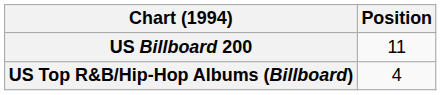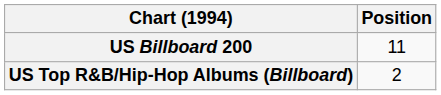 <table class="wikitable sortable plainrowheaders" style="text-align:center">
 <tr>
 <th scope="col">Chart (1994)</th>
 <th scope="col">Position</th>
 </tr>
 <tr>
 <th scope="row">US <em>Billboard</em> 200</th>
 <td>11</td>
 </tr>
 <tr>
 <th scope="row">US Top R&B/Hip-Hop Albums (<em>Billboard</em>)</th>
-<td>4</td>
+<td>2</td>
 </tr>
 </table>
